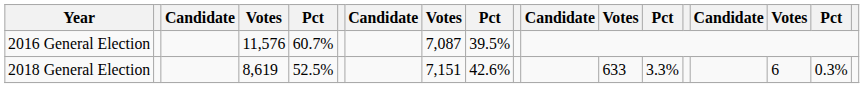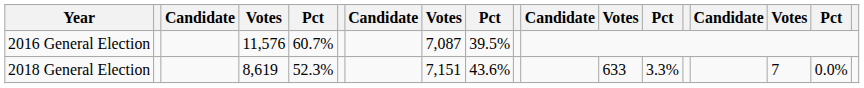 <table class="wikitable" style="margin:0.5em ; font-size:95%">
 <tr>
 <th>Year</th>
 <th></th>
 <th>Candidate</th>
 <th>Votes</th>
 <th>Pct</th>
 <th></th>
 <th>Candidate</th>
 <th>Votes</th>
 <th>Pct</th>
 <th></th>
 <th>Candidate</th>
 <th>Votes</th>
 <th>Pct</th>
 <th></th>
 <th>Candidate</th>
 <th>Votes</th>
 <th>Pct</th>
 <th></th>
 </tr>
 <tr>
 <td>2016 General Election</td>
 <td></td>
 <td></td>
 <td>11,576</td>
 <td>60.7%</td>
 <td></td>
 <td></td>
 <td>7,087</td>
 <td>39.5%</td>
 <td></td>
 </tr>
 <tr>
 <td>2018 General Election</td>
 <td></td>
 <td></td>
 <td>8,619</td>
-<td>52.5%</td>
+<td>52.3%</td>
 <td></td>
 <td></td>
 <td>7,151</td>
-<td>42.6%</td>
+<td>43.6%</td>
 <td></td>
 <td></td>
 <td>633</td>
 <td>3.3%</td>
 <td></td>
 <td></td>
-<td>6</td>
-<td>0.3%</td>
+<td>7</td>
+<td>0.0%</td>
 <td></td>
 </tr>
 <tr>
 </tr>
 </table>
